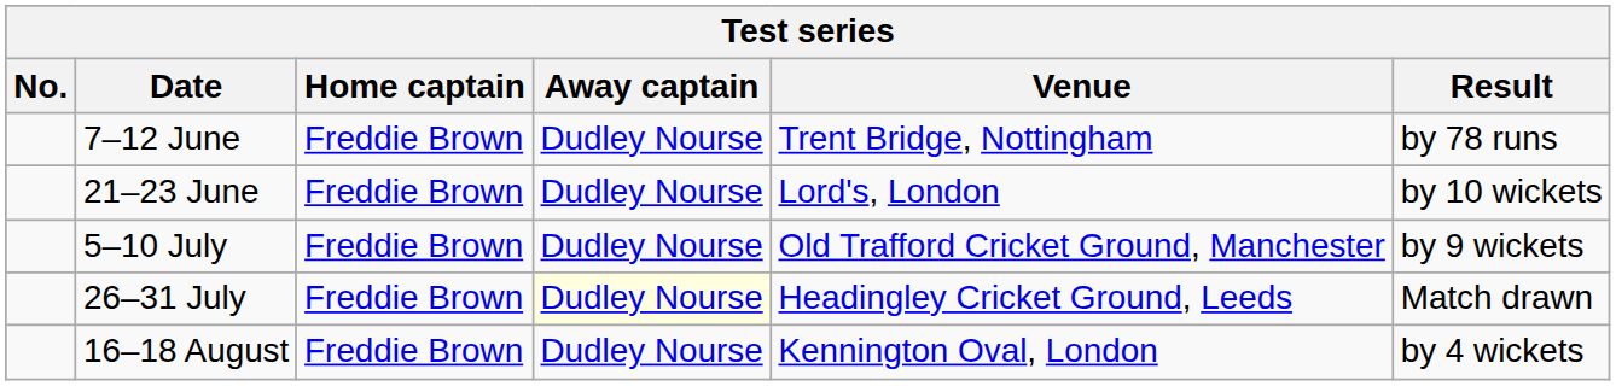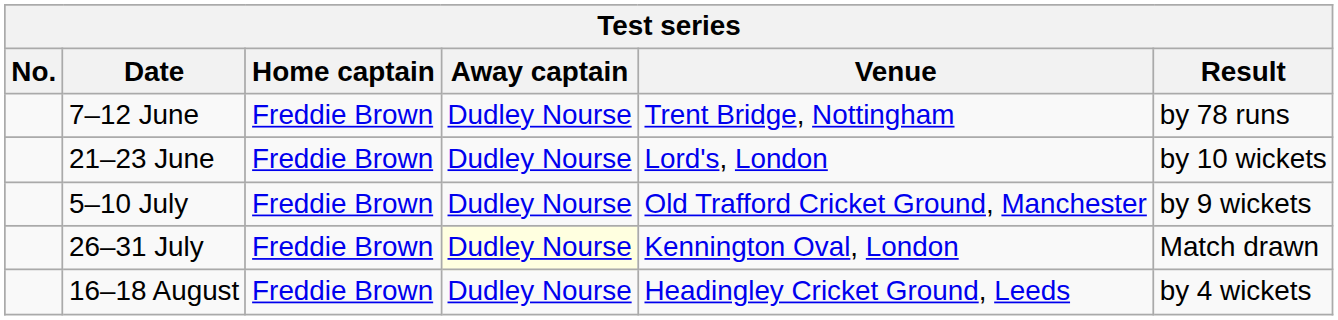 <table class="wikitable">
 <tr>
 <th colspan="9">Test series</th>
 </tr>
 <tr>
 <th>No.</th>
 <th>Date</th>
 <th>Home captain</th>
 <th>Away captain</th>
 <th>Venue</th>
 <th>Result</th>
 </tr>
 <tr>
 <td></td>
 <td>7–12 June</td>
 <td><a href='#'>Freddie Brown</a></td>
 <td><a href='#'>Dudley Nourse</a></td>
 <td><a href='#'>Trent Bridge</a>, <a href='#'>Nottingham</a></td>
 <td> by 78 runs</td>
 </tr>
 <tr>
 <td></td>
 <td>21–23 June</td>
 <td><a href='#'>Freddie Brown</a></td>
 <td><a href='#'>Dudley Nourse</a></td>
 <td><a href='#'>Lord's</a>, <a href='#'>London</a></td>
 <td> by 10 wickets</td>
 </tr>
 <tr>
 <td></td>
 <td>5–10 July</td>
 <td><a href='#'>Freddie Brown</a></td>
 <td><a href='#'>Dudley Nourse</a></td>
 <td><a href='#'>Old Trafford Cricket Ground</a>, <a href='#'>Manchester</a></td>
 <td> by 9 wickets</td>
 </tr>
 <tr>
 <td></td>
 <td>26–31 July</td>
 <td><a href='#'>Freddie Brown</a></td>
 <td style="background: lightyellow;"><a href='#'>Dudley Nourse</a></td>
-<td><a href='#'>Headingley Cricket Ground</a>, <a href='#'>Leeds</a></td>
+<td><a href='#'>Kennington Oval</a>, <a href='#'>London</a></td>
 <td>Match drawn</td>
 </tr>
 <tr>
 <td></td>
 <td>16–18 August</td>
 <td><a href='#'>Freddie Brown</a></td>
 <td><a href='#'>Dudley Nourse</a></td>
-<td><a href='#'>Kennington Oval</a>, <a href='#'>London</a></td>
+<td><a href='#'>Headingley Cricket Ground</a>, <a href='#'>Leeds</a></td>
 <td> by 4 wickets</td>
 </tr>
 </table>
